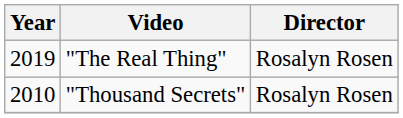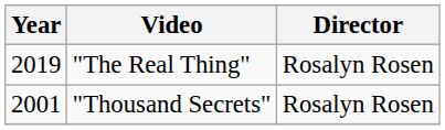 <table class="wikitable">
 <tr>
 <th>Year</th>
 <th>Video</th>
 <th>Director</th>
 </tr>
 <tr>
 <td>2019</td>
 <td>"The Real Thing"</td>
 <td>Rosalyn Rosen</td>
 </tr>
 <tr>
-<td>2010</td>
+<td>2001</td>
 <td>"Thousand Secrets"</td>
 <td>Rosalyn Rosen</td>
 </tr>
 <tr>
 </tr>
 </table>
